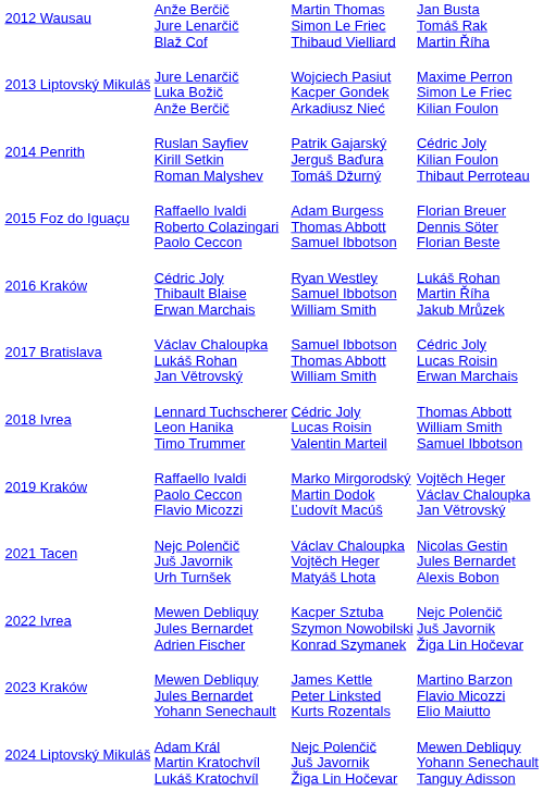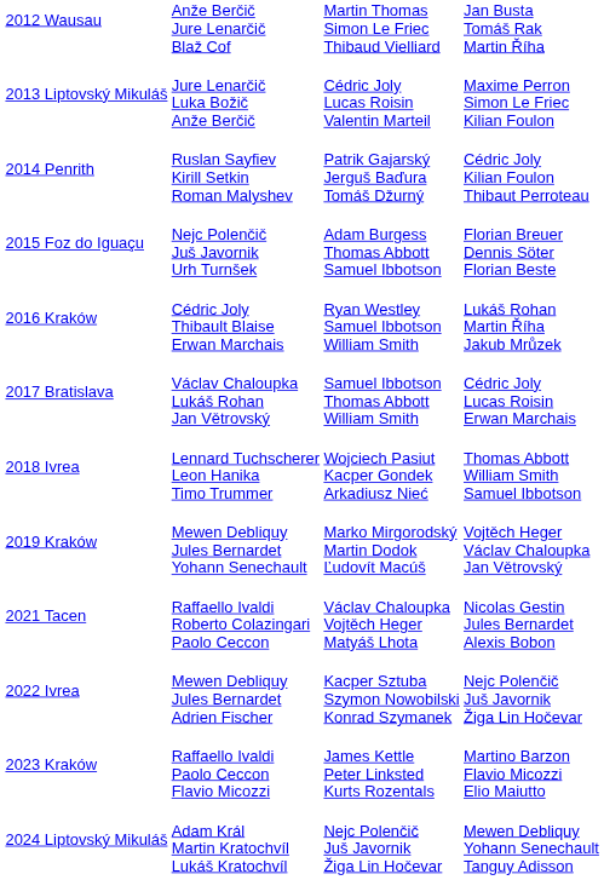 <table>
 <tr>
 <td><a href='#'>2012 Wausau</a></td>
 <td><br><a href='#'>Anže Berčič</a><br><a href='#'>Jure Lenarčič</a><br><a href='#'>Blaž Cof</a></td>
 <td><br><a href='#'>Martin Thomas</a><br><a href='#'>Simon Le Friec</a><br><a href='#'>Thibaud Vielliard</a></td>
 <td><br><a href='#'>Jan Busta</a><br><a href='#'>Tomáš Rak</a><br><a href='#'>Martin Říha</a></td>
 </tr>
 <tr>
 <td><a href='#'>2013 Liptovský Mikuláš</a></td>
 <td><br><a href='#'>Jure Lenarčič</a><br><a href='#'>Luka Božič</a><br><a href='#'>Anže Berčič</a></td>
-<td><br><a href='#'>Wojciech Pasiut</a><br><a href='#'>Kacper Gondek</a><br><a href='#'>Arkadiusz Nieć</a></td>
+<td><br><a href='#'>Cédric Joly</a><br><a href='#'>Lucas Roisin</a><br><a href='#'>Valentin Marteil</a></td>
 <td><br><a href='#'>Maxime Perron</a><br><a href='#'>Simon Le Friec</a><br><a href='#'>Kilian Foulon</a></td>
 </tr>
 <tr>
 <td><a href='#'>2014 Penrith</a></td>
 <td><br><a href='#'>Ruslan Sayfiev</a><br><a href='#'>Kirill Setkin</a><br><a href='#'>Roman Malyshev</a></td>
 <td><br><a href='#'>Patrik Gajarský</a><br><a href='#'>Jerguš Baďura</a><br><a href='#'>Tomáš Džurný</a></td>
 <td><br><a href='#'>Cédric Joly</a><br><a href='#'>Kilian Foulon</a><br><a href='#'>Thibaut Perroteau</a></td>
 </tr>
 <tr>
 <td><a href='#'>2015 Foz do Iguaçu</a></td>
-<td><br><a href='#'>Raffaello Ivaldi</a><br><a href='#'>Roberto Colazingari</a><br><a href='#'>Paolo Ceccon</a></td>
+<td><br><a href='#'>Nejc Polenčič</a><br><a href='#'>Juš Javornik</a><br><a href='#'>Urh Turnšek</a></td>
 <td><br><a href='#'>Adam Burgess</a><br><a href='#'>Thomas Abbott</a><br><a href='#'>Samuel Ibbotson</a></td>
 <td><br><a href='#'>Florian Breuer</a><br><a href='#'>Dennis Söter</a><br><a href='#'>Florian Beste</a></td>
 </tr>
 <tr>
 <td><a href='#'>2016 Kraków</a></td>
 <td><br><a href='#'>Cédric Joly</a><br><a href='#'>Thibault Blaise</a><br><a href='#'>Erwan Marchais</a></td>
 <td><br><a href='#'>Ryan Westley</a><br><a href='#'>Samuel Ibbotson</a><br><a href='#'>William Smith</a></td>
 <td><br><a href='#'>Lukáš Rohan</a><br><a href='#'>Martin Říha</a><br><a href='#'>Jakub Mrůzek</a></td>
 </tr>
 <tr>
 <td><a href='#'>2017 Bratislava</a></td>
 <td><br><a href='#'>Václav Chaloupka</a><br><a href='#'>Lukáš Rohan</a><br><a href='#'>Jan Větrovský</a></td>
 <td><br><a href='#'>Samuel Ibbotson</a><br><a href='#'>Thomas Abbott</a><br><a href='#'>William Smith</a></td>
 <td><br><a href='#'>Cédric Joly</a><br><a href='#'>Lucas Roisin</a><br><a href='#'>Erwan Marchais</a></td>
 </tr>
 <tr>
 <td><a href='#'>2018 Ivrea</a></td>
 <td><br><a href='#'>Lennard Tuchscherer</a><br><a href='#'>Leon Hanika</a><br><a href='#'>Timo Trummer</a></td>
-<td><br><a href='#'>Cédric Joly</a><br><a href='#'>Lucas Roisin</a><br><a href='#'>Valentin Marteil</a></td>
+<td><br><a href='#'>Wojciech Pasiut</a><br><a href='#'>Kacper Gondek</a><br><a href='#'>Arkadiusz Nieć</a></td>
 <td><br><a href='#'>Thomas Abbott</a><br><a href='#'>William Smith</a><br><a href='#'>Samuel Ibbotson</a></td>
 </tr>
 <tr>
 <td><a href='#'>2019 Kraków</a></td>
-<td><br><a href='#'>Raffaello Ivaldi</a><br><a href='#'>Paolo Ceccon</a><br><a href='#'>Flavio Micozzi</a></td>
+<td><br><a href='#'>Mewen Debliquy</a><br><a href='#'>Jules Bernardet</a><br><a href='#'>Yohann Senechault</a></td>
 <td><br><a href='#'>Marko Mirgorodský</a><br><a href='#'>Martin Dodok</a><br><a href='#'>Ľudovít Macúš</a></td>
 <td><br><a href='#'>Vojtěch Heger</a><br><a href='#'>Václav Chaloupka</a><br><a href='#'>Jan Větrovský</a></td>
 </tr>
 <tr>
 <td><a href='#'>2021 Tacen</a></td>
-<td><br><a href='#'>Nejc Polenčič</a><br><a href='#'>Juš Javornik</a><br><a href='#'>Urh Turnšek</a></td>
+<td><br><a href='#'>Raffaello Ivaldi</a><br><a href='#'>Roberto Colazingari</a><br><a href='#'>Paolo Ceccon</a></td>
 <td><br><a href='#'>Václav Chaloupka</a><br><a href='#'>Vojtěch Heger</a><br><a href='#'>Matyáš Lhota</a></td>
 <td><br><a href='#'>Nicolas Gestin</a><br><a href='#'>Jules Bernardet</a><br><a href='#'>Alexis Bobon</a></td>
 </tr>
 <tr>
 <td><a href='#'>2022 Ivrea</a></td>
 <td><br><a href='#'>Mewen Debliquy</a><br><a href='#'>Jules Bernardet</a><br><a href='#'>Adrien Fischer</a></td>
 <td><br><a href='#'>Kacper Sztuba</a><br><a href='#'>Szymon Nowobilski</a><br><a href='#'>Konrad Szymanek</a></td>
 <td><br><a href='#'>Nejc Polenčič</a><br><a href='#'>Juš Javornik</a><br><a href='#'>Žiga Lin Hočevar</a></td>
 </tr>
 <tr>
 <td><a href='#'>2023 Kraków</a></td>
-<td><br><a href='#'>Mewen Debliquy</a><br><a href='#'>Jules Bernardet</a><br><a href='#'>Yohann Senechault</a></td>
+<td><br><a href='#'>Raffaello Ivaldi</a><br><a href='#'>Paolo Ceccon</a><br><a href='#'>Flavio Micozzi</a></td>
 <td><br><a href='#'>James Kettle</a><br><a href='#'>Peter Linksted</a><br><a href='#'>Kurts Rozentals</a></td>
 <td><br><a href='#'>Martino Barzon</a><br><a href='#'>Flavio Micozzi</a><br><a href='#'>Elio Maiutto</a></td>
 </tr>
 <tr>
 <td><a href='#'>2024 Liptovský Mikuláš</a></td>
 <td><br><a href='#'>Adam Král</a><br><a href='#'>Martin Kratochvíl</a><br><a href='#'>Lukáš Kratochvíl</a></td>
 <td><br><a href='#'>Nejc Polenčič</a><br><a href='#'>Juš Javornik</a><br><a href='#'>Žiga Lin Hočevar</a></td>
 <td><br><a href='#'>Mewen Debliquy</a><br><a href='#'>Yohann Senechault</a><br><a href='#'>Tanguy Adisson</a></td>
 </tr>
 </table>
